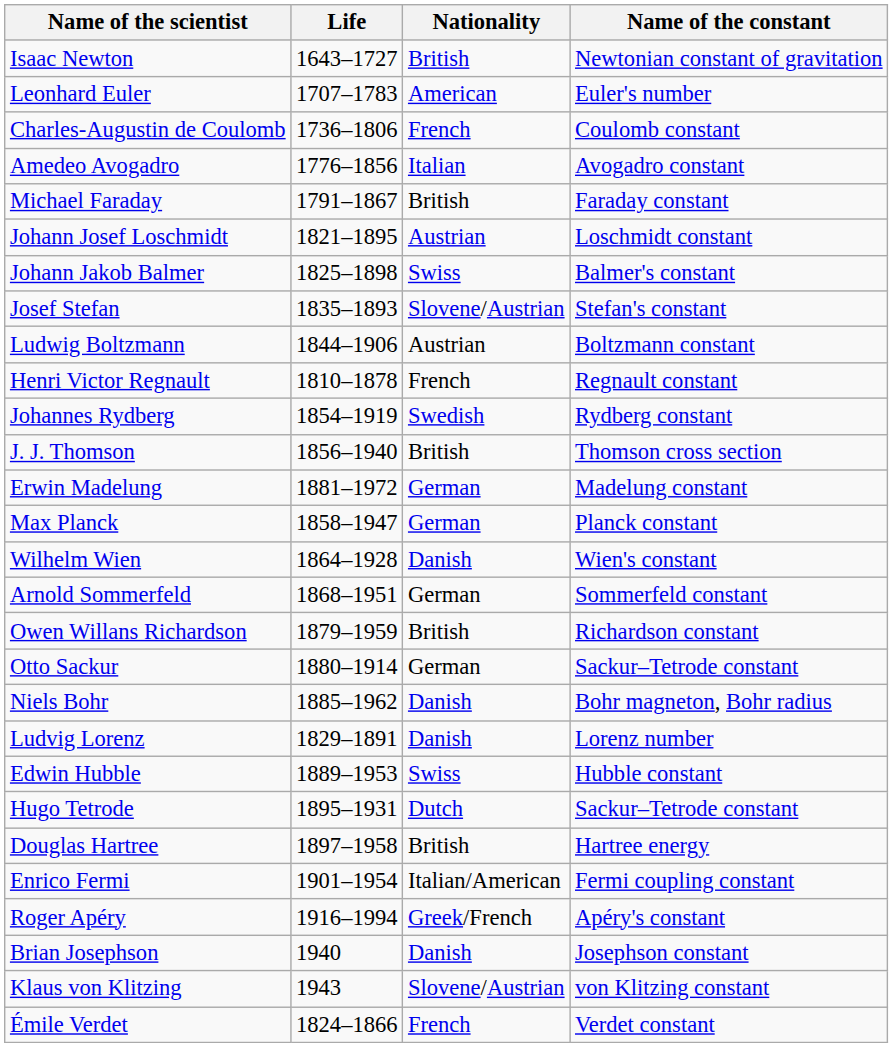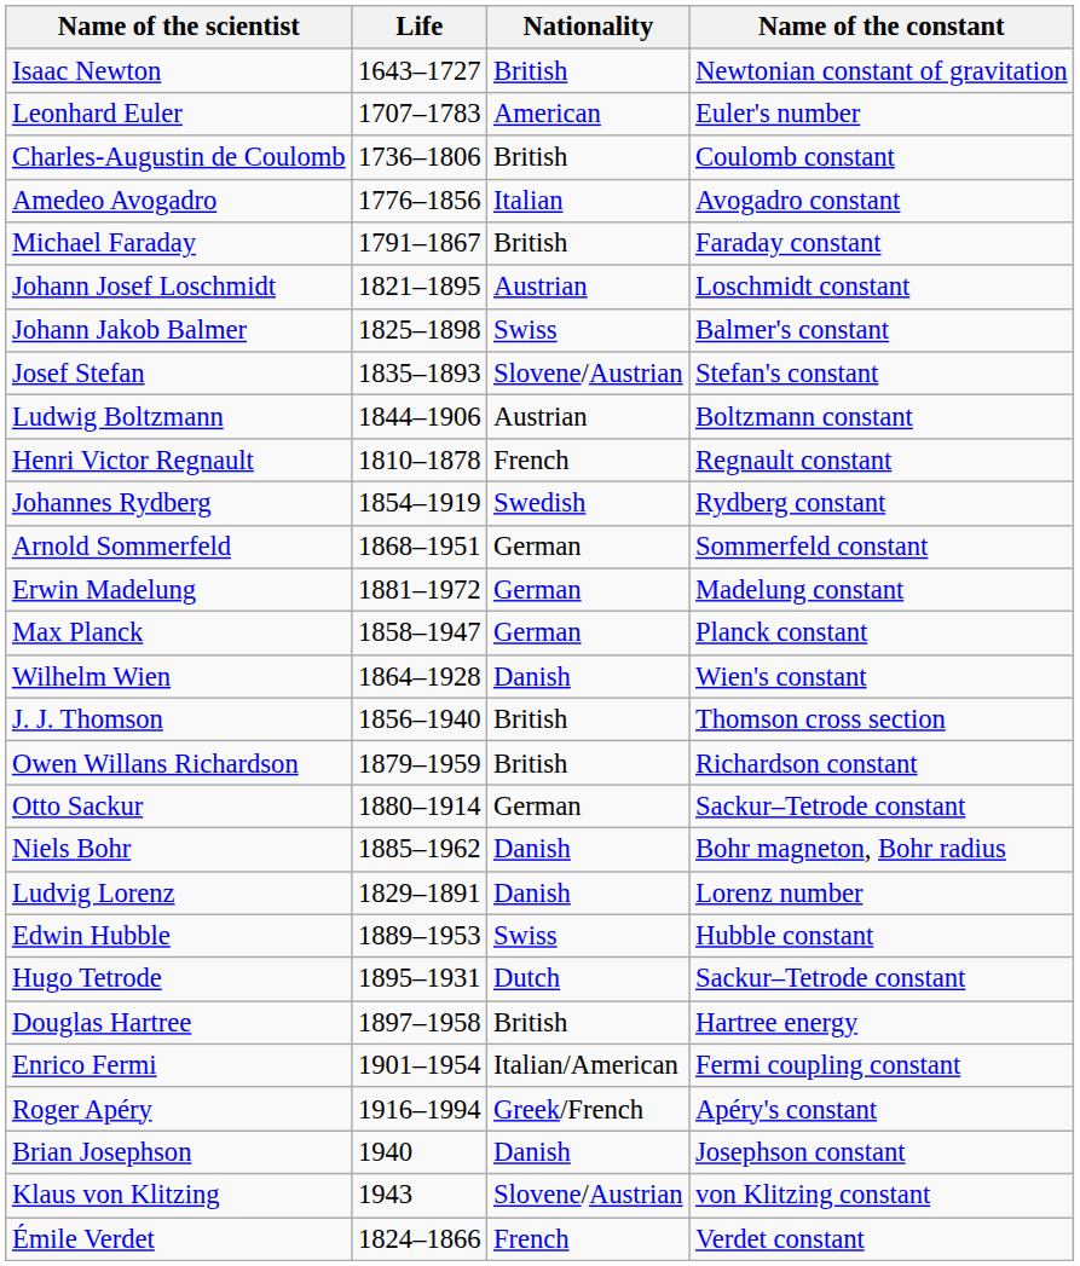 <table class="sortable wikitable">
 <tr>
 <th>Name of the scientist<br></th>
 <th>Life</th>
 <th>Nationality</th>
 <th>Name of the constant</th>
 </tr>
 <tr>
 <td><a href='#'>Isaac Newton</a></td>
 <td>1643–1727</td>
 <td><a href='#'>British</a></td>
 <td><a href='#'>Newtonian constant of gravitation</a></td>
 </tr>
 <tr>
 <td><a href='#'>Leonhard Euler</a></td>
 <td>1707–1783</td>
 <td><a href='#'>American</a></td>
 <td><a href='#'>Euler's number</a></td>
 </tr>
 <tr>
 <td><a href='#'>Charles-Augustin de Coulomb</a></td>
 <td>1736–1806</td>
-<td><a href='#'>French</a></td>
+<td>British</td>
 <td><a href='#'>Coulomb constant</a></td>
 </tr>
 <tr>
 <td><a href='#'>Amedeo Avogadro</a></td>
 <td>1776–1856</td>
 <td><a href='#'>Italian</a></td>
 <td><a href='#'>Avogadro constant</a></td>
 </tr>
 <tr>
 <td><a href='#'>Michael Faraday</a></td>
 <td>1791–1867</td>
 <td>British</td>
 <td><a href='#'>Faraday constant</a></td>
 </tr>
 <tr>
 <td><a href='#'>Johann Josef Loschmidt</a></td>
 <td>1821–1895</td>
 <td><a href='#'>Austrian</a></td>
 <td><a href='#'>Loschmidt constant</a></td>
 </tr>
 <tr>
 <td><a href='#'>Johann Jakob Balmer</a></td>
 <td>1825–1898</td>
 <td><a href='#'>Swiss</a></td>
 <td><a href='#'>Balmer's constant</a></td>
 </tr>
 <tr>
 <td><a href='#'>Josef Stefan</a></td>
 <td>1835–1893</td>
 <td><a href='#'>Slovene</a>/<a href='#'>Austrian</a></td>
 <td><a href='#'>Stefan's constant</a></td>
 </tr>
 <tr>
 <td><a href='#'>Ludwig Boltzmann</a></td>
 <td>1844–1906</td>
 <td>Austrian</td>
 <td><a href='#'>Boltzmann constant</a></td>
 </tr>
 <tr>
 <td><a href='#'>Henri Victor Regnault</a></td>
 <td>1810–1878</td>
 <td>French</td>
 <td><a href='#'>Regnault constant</a></td>
 </tr>
 <tr>
 <td><a href='#'>Johannes Rydberg</a></td>
 <td>1854–1919</td>
 <td><a href='#'>Swedish</a></td>
 <td><a href='#'>Rydberg constant</a></td>
 </tr>
 <tr>
-<td><a href='#'>J. J. Thomson</a></td>
-<td>1856–1940</td>
-<td>British</td>
-<td><a href='#'>Thomson cross section</a></td>
+<td><a href='#'>Arnold Sommerfeld</a></td>
+<td>1868–1951</td>
+<td>German</td>
+<td><a href='#'>Sommerfeld constant</a></td>
 </tr>
 <tr>
 <td><a href='#'>Erwin Madelung</a></td>
 <td>1881–1972</td>
 <td><a href='#'>German</a></td>
 <td><a href='#'>Madelung constant</a></td>
 </tr>
 <tr>
 <td><a href='#'>Max Planck</a></td>
 <td>1858–1947</td>
 <td><a href='#'>German</a></td>
 <td><a href='#'>Planck constant</a></td>
 </tr>
 <tr>
 <td><a href='#'>Wilhelm Wien</a></td>
 <td>1864–1928</td>
 <td><a href='#'>Danish</a></td>
 <td><a href='#'>Wien's constant</a></td>
 </tr>
 <tr>
-<td><a href='#'>Arnold Sommerfeld</a></td>
-<td>1868–1951</td>
-<td>German</td>
-<td><a href='#'>Sommerfeld constant</a></td>
+<td><a href='#'>J. J. Thomson</a></td>
+<td>1856–1940</td>
+<td>British</td>
+<td><a href='#'>Thomson cross section</a></td>
 </tr>
 <tr>
 <td><a href='#'>Owen Willans Richardson</a></td>
 <td>1879–1959</td>
 <td>British</td>
 <td><a href='#'>Richardson constant</a></td>
 </tr>
 <tr>
 <td><a href='#'>Otto Sackur</a></td>
 <td>1880–1914</td>
 <td>German</td>
 <td><a href='#'>Sackur–Tetrode constant</a></td>
 </tr>
 <tr>
 <td><a href='#'>Niels Bohr</a></td>
 <td>1885–1962</td>
 <td><a href='#'>Danish</a></td>
 <td><a href='#'>Bohr magneton</a>, <a href='#'>Bohr radius</a></td>
 </tr>
 <tr>
 <td><a href='#'>Ludvig Lorenz</a></td>
 <td>1829–1891</td>
 <td><a href='#'>Danish</a></td>
 <td><a href='#'>Lorenz number</a></td>
 </tr>
 <tr>
 <td><a href='#'>Edwin Hubble</a></td>
 <td>1889–1953</td>
 <td><a href='#'>Swiss</a></td>
 <td><a href='#'>Hubble constant</a></td>
 </tr>
 <tr>
 <td><a href='#'>Hugo Tetrode</a></td>
 <td>1895–1931</td>
 <td><a href='#'>Dutch</a></td>
 <td><a href='#'>Sackur–Tetrode constant</a></td>
 </tr>
 <tr>
 <td><a href='#'>Douglas Hartree</a></td>
 <td>1897–1958</td>
 <td>British</td>
 <td><a href='#'>Hartree energy</a></td>
 </tr>
 <tr>
 <td><a href='#'>Enrico Fermi</a></td>
 <td>1901–1954</td>
 <td>Italian/American</td>
 <td><a href='#'>Fermi coupling constant</a></td>
 </tr>
 <tr>
 <td><a href='#'>Roger Apéry</a></td>
 <td>1916–1994</td>
 <td><a href='#'>Greek</a>/French</td>
 <td><a href='#'>Apéry's constant</a></td>
 </tr>
 <tr>
 <td><a href='#'>Brian Josephson</a></td>
 <td>1940</td>
 <td><a href='#'>Danish</a></td>
 <td><a href='#'>Josephson constant</a></td>
 </tr>
 <tr>
 <td><a href='#'>Klaus von Klitzing</a></td>
 <td>1943</td>
 <td><a href='#'>Slovene</a>/<a href='#'>Austrian</a></td>
 <td><a href='#'>von Klitzing constant</a></td>
 </tr>
 <tr>
 <td><a href='#'>Émile Verdet</a></td>
 <td>1824–1866</td>
 <td><a href='#'>French</a></td>
 <td><a href='#'>Verdet constant</a></td>
 </tr>
 </table>
